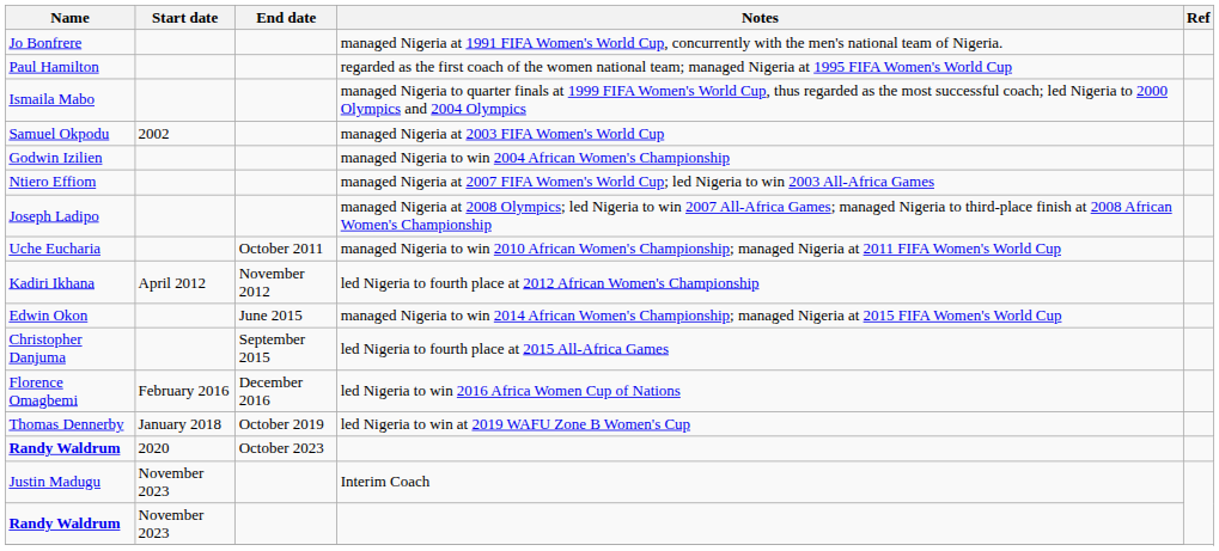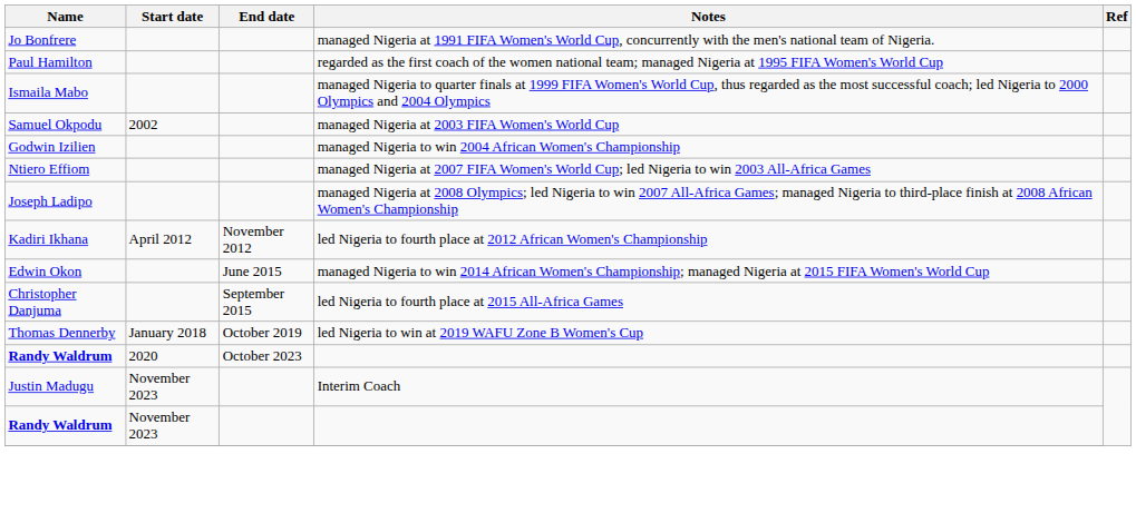 <table class="wikitable sortable">
 <tr>
 <th>Name</th>
 <th>Start date</th>
 <th>End date</th>
 <th>Notes</th>
 <th>Ref</th>
 </tr>
 <tr>
 <td> <a href='#'>Jo Bonfrere</a></td>
 <td></td>
 <td></td>
 <td>managed Nigeria at <a href='#'>1991 FIFA Women's World Cup</a>, concurrently with the men's national team of Nigeria.</td>
 <td></td>
 </tr>
 <tr>
 <td> <a href='#'>Paul Hamilton</a></td>
 <td></td>
 <td></td>
 <td>regarded as the first coach of the women national team; managed Nigeria at <a href='#'>1995 FIFA Women's World Cup</a></td>
 <td></td>
 </tr>
 <tr>
 <td> <a href='#'>Ismaila Mabo</a></td>
 <td></td>
 <td></td>
 <td>managed Nigeria to quarter finals at <a href='#'>1999 FIFA Women's World Cup</a>, thus regarded as the most successful coach; led Nigeria to <a href='#'>2000 Olympics</a> and <a href='#'>2004 Olympics</a></td>
 <td></td>
 </tr>
 <tr>
 <td> <a href='#'>Samuel Okpodu</a></td>
 <td>2002</td>
 <td></td>
 <td>managed Nigeria at <a href='#'>2003 FIFA Women's World Cup</a></td>
 <td></td>
 </tr>
 <tr>
 <td><a href='#'>Godwin Izilien</a></td>
 <td></td>
 <td></td>
 <td>managed Nigeria to win <a href='#'>2004 African Women's Championship</a></td>
 <td></td>
 </tr>
 <tr>
 <td> <a href='#'>Ntiero Effiom</a></td>
 <td></td>
 <td></td>
 <td>managed Nigeria at <a href='#'>2007 FIFA Women's World Cup</a>; led Nigeria to win <a href='#'>2003 All-Africa Games</a></td>
 <td></td>
 </tr>
 <tr>
 <td> <a href='#'>Joseph Ladipo</a></td>
 <td></td>
 <td></td>
 <td>managed Nigeria at <a href='#'>2008 Olympics</a>; led Nigeria to win <a href='#'>2007 All-Africa Games</a>; managed Nigeria to third-place finish at <a href='#'>2008 African Women's Championship</a></td>
 <td></td>
 </tr>
 <tr>
-<td> <a href='#'>Uche Eucharia</a></td>
-<td></td>
-<td>October 2011</td>
-<td>managed Nigeria to win <a href='#'>2010 African Women's Championship</a>; managed Nigeria at <a href='#'>2011 FIFA Women's World Cup</a></td>
-<td></td>
-</tr>
-<tr>
 <td> <a href='#'>Kadiri Ikhana</a></td>
 <td>April 2012</td>
 <td>November 2012</td>
 <td>led Nigeria to fourth place at <a href='#'>2012 African Women's Championship</a></td>
 <td></td>
 </tr>
 <tr>
 <td> <a href='#'>Edwin Okon</a></td>
 <td></td>
 <td>June 2015</td>
 <td>managed Nigeria to win <a href='#'>2014 African Women's Championship</a>; managed Nigeria at <a href='#'>2015 FIFA Women's World Cup</a></td>
 <td></td>
 </tr>
 <tr>
 <td> <a href='#'>Christopher Danjuma</a></td>
 <td></td>
 <td>September 2015</td>
 <td>led Nigeria to fourth place at <a href='#'>2015 All-Africa Games</a></td>
-<td></td>
-</tr>
-<tr>
-<td> <a href='#'>Florence Omagbemi</a></td>
-<td>February 2016</td>
-<td>December 2016</td>
-<td>led Nigeria to win <a href='#'>2016 Africa Women Cup of Nations</a></td>
 <td></td>
 </tr>
 <tr>
 <td> <a href='#'>Thomas Dennerby</a></td>
 <td>January 2018</td>
 <td>October 2019</td>
 <td>led Nigeria to win at <a href='#'>2019 WAFU Zone B Women's Cup</a></td>
 <td></td>
 </tr>
 <tr>
 <td> <strong><a href='#'>Randy Waldrum</a></strong></td>
 <td>2020</td>
 <td>October 2023</td>
 <td></td>
 <td></td>
 </tr>
 <tr>
 <td> <a href='#'>Justin Madugu</a></td>
 <td>November 2023</td>
 <td></td>
 <td>Interim Coach</td>
 </tr>
 <tr>
 <td> <strong><a href='#'>Randy Waldrum</a></strong></td>
 <td>November 2023</td>
 <td></td>
 <td></td>
 </tr>
 <tr>
 </tr>
 </table>
